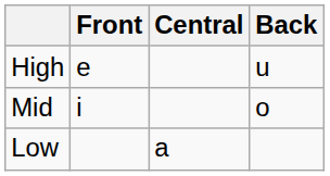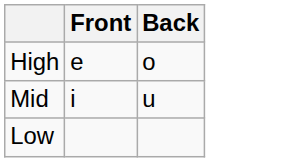 <table class="wikitable">
 <tr>
 <th></th>
 <th>Front</th>
-<th>Central</th>
 <th>Back</th>
 </tr>
 <tr>
 <td>High</td>
 <td>e</td>
-<td></td>
-<td>u</td>
+<td>o</td>
 </tr>
 <tr>
 <td>Mid</td>
 <td>i</td>
-<td></td>
-<td>o</td>
+<td>u</td>
 </tr>
 <tr>
 <td>Low</td>
 <td></td>
-<td>a</td>
 <td></td>
 </tr>
 </table>
